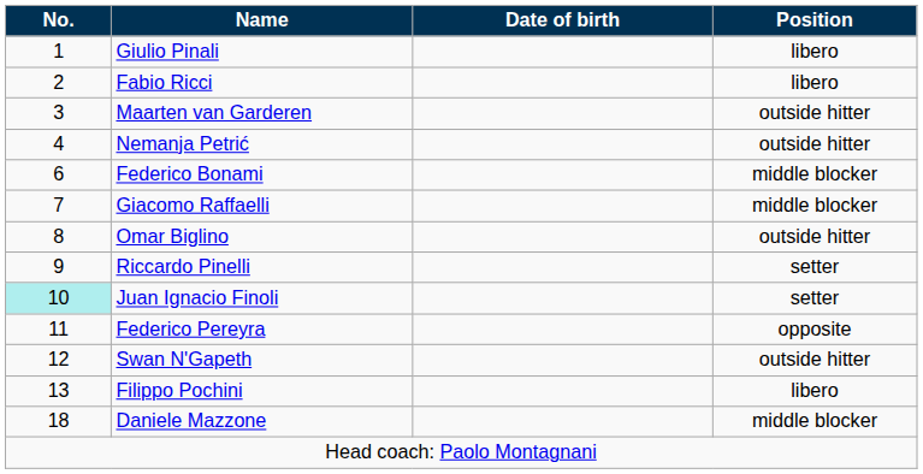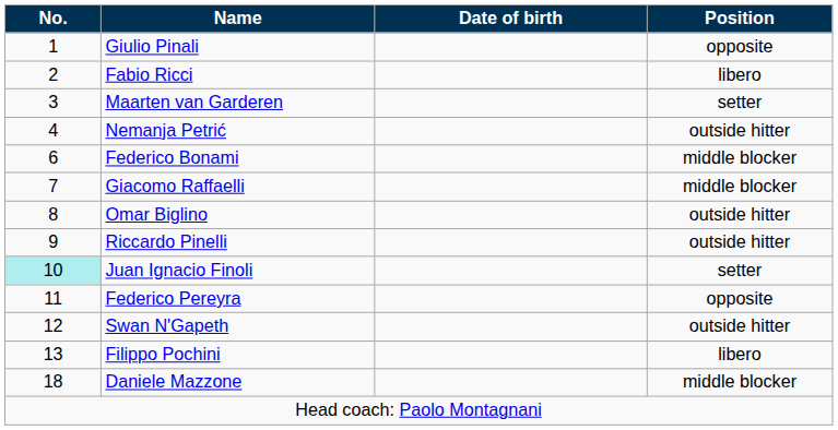 <table class="wikitable sortable" style="font-size:100%; text-align:center;">
 <tr>
 <th style="width:5em; color:#FFFFFF; background-color:#003153">No.</th>
 <th style="width:15em; color:#FFFFFF; background-color:#003153">Name</th>
 <th style="width:15em; color:#FFFFFF; background-color:#003153">Date of birth</th>
 <th style="width:10em; color:#FFFFFF; background-color:#003153">Position</th>
 </tr>
 <tr>
 <td>1</td>
 <td align=left> <a href='#'>Giulio Pinali</a></td>
 <td align=right></td>
-<td>libero</td>
+<td>opposite</td>
 </tr>
 <tr>
 <td>2</td>
 <td align=left> <a href='#'>Fabio Ricci</a></td>
 <td align=right></td>
 <td>libero</td>
 </tr>
 <tr>
 <td>3</td>
 <td align=left> <a href='#'>Maarten van Garderen</a></td>
 <td align=right></td>
-<td>outside hitter</td>
+<td>setter</td>
 </tr>
 <tr>
 <td>4</td>
 <td align=left> <a href='#'>Nemanja Petrić</a></td>
 <td align=right></td>
 <td>outside hitter</td>
 </tr>
 <tr>
 <td>6</td>
 <td align=left> <a href='#'>Federico Bonami</a></td>
 <td align=right></td>
 <td>middle blocker</td>
 </tr>
 <tr>
 <td>7</td>
 <td align=left> <a href='#'>Giacomo Raffaelli</a></td>
 <td align=right></td>
 <td>middle blocker</td>
 </tr>
 <tr>
 <td>8</td>
 <td align=left> <a href='#'>Omar Biglino</a></td>
 <td align=right></td>
 <td>outside hitter</td>
 </tr>
 <tr>
 <td>9</td>
 <td align=left> <a href='#'>Riccardo Pinelli</a></td>
 <td align=right></td>
-<td>setter</td>
+<td>outside hitter</td>
 </tr>
 <tr>
 <td style="background: paleturquoise;">10</td>
 <td align=left> <a href='#'>Juan Ignacio Finoli</a></td>
 <td align=right></td>
 <td>setter</td>
 </tr>
 <tr>
 <td>11</td>
 <td align=left> <a href='#'>Federico Pereyra</a></td>
 <td align=right></td>
 <td>opposite</td>
 </tr>
 <tr>
 <td>12</td>
 <td align=left> <a href='#'>Swan N'Gapeth</a></td>
 <td align=right></td>
 <td>outside hitter</td>
 </tr>
 <tr>
 <td>13</td>
 <td align=left> <a href='#'>Filippo Pochini</a></td>
 <td align=right></td>
 <td>libero</td>
 </tr>
 <tr>
 <td>18</td>
 <td align=left> <a href='#'>Daniele Mazzone</a></td>
 <td align=right></td>
 <td>middle blocker</td>
 </tr>
 <tr class="sortbottom">
 <td colspan=4>Head coach:  <a href='#'>Paolo Montagnani</a></td>
 </tr>
 </table>
